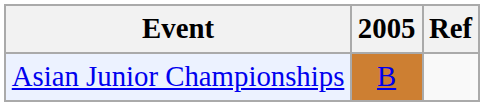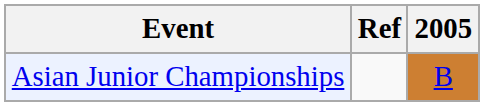 <table class="wikitable" style="font-size: 90%; text-align:center">
 <tr>
 <th>Event</th>
+<th>Ref</th>
 <th>2005</th>
-<th>Ref</th>
 </tr>
 <tr>
 <td bgcolor="#ECF2FF"; align="left"><a href='#'>Asian Junior Championships</a></td>
+<td></td>
 <td bgcolor=CD7F32><a href='#'>B</a></td>
-<td></td>
 </tr>
 </table>
